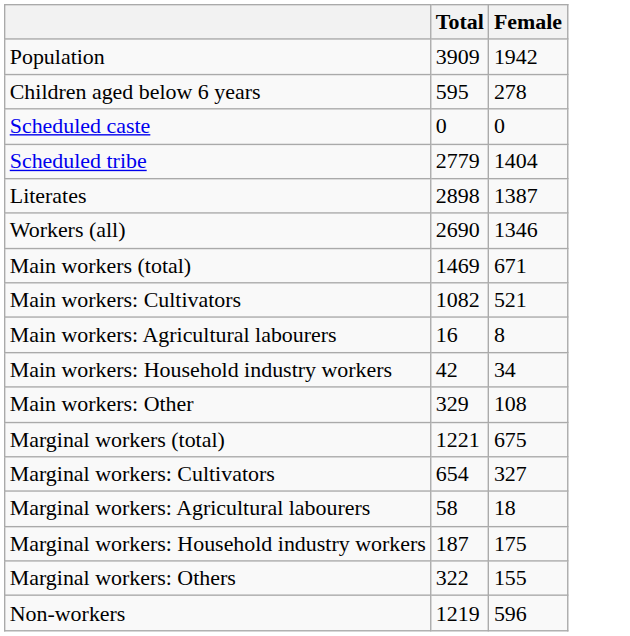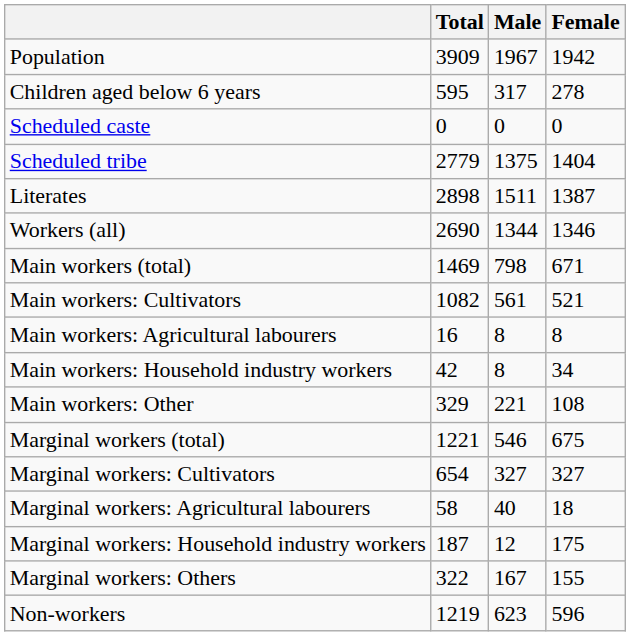 <table class="wikitable sortable">
 <tr>
 <th></th>
 <th>Total</th>
+<th>Male</th>
 <th>Female</th>
 </tr>
 <tr>
 <td>Population</td>
 <td>3909</td>
+<td>1967</td>
 <td>1942</td>
 </tr>
 <tr>
 <td>Children aged below 6 years</td>
 <td>595</td>
+<td>317</td>
 <td>278</td>
 </tr>
 <tr>
 <td><a href='#'>Scheduled caste</a></td>
 <td>0</td>
 <td>0</td>
+<td>0</td>
 </tr>
 <tr>
 <td><a href='#'>Scheduled tribe</a></td>
 <td>2779</td>
+<td>1375</td>
 <td>1404</td>
 </tr>
 <tr>
 <td>Literates</td>
 <td>2898</td>
+<td>1511</td>
 <td>1387</td>
 </tr>
 <tr>
 <td>Workers (all)</td>
 <td>2690</td>
+<td>1344</td>
 <td>1346</td>
 </tr>
 <tr>
 <td>Main workers (total)</td>
 <td>1469</td>
+<td>798</td>
 <td>671</td>
 </tr>
 <tr>
 <td>Main workers: Cultivators</td>
 <td>1082</td>
+<td>561</td>
 <td>521</td>
 </tr>
 <tr>
 <td>Main workers: Agricultural labourers</td>
 <td>16</td>
 <td>8</td>
+<td>8</td>
 </tr>
 <tr>
 <td>Main workers: Household industry workers</td>
 <td>42</td>
+<td>8</td>
 <td>34</td>
 </tr>
 <tr>
 <td>Main workers: Other</td>
 <td>329</td>
+<td>221</td>
 <td>108</td>
 </tr>
 <tr>
 <td>Marginal workers (total)</td>
 <td>1221</td>
+<td>546</td>
 <td>675</td>
 </tr>
 <tr>
 <td>Marginal workers: Cultivators</td>
 <td>654</td>
 <td>327</td>
+<td>327</td>
 </tr>
 <tr>
 <td>Marginal workers: Agricultural labourers</td>
 <td>58</td>
+<td>40</td>
 <td>18</td>
 </tr>
 <tr>
 <td>Marginal workers: Household industry workers</td>
 <td>187</td>
+<td>12</td>
 <td>175</td>
 </tr>
 <tr>
 <td>Marginal workers: Others</td>
 <td>322</td>
+<td>167</td>
 <td>155</td>
 </tr>
 <tr>
 <td>Non-workers</td>
 <td>1219</td>
+<td>623</td>
 <td>596</td>
 </tr>
 </table>
